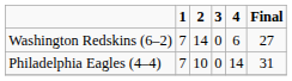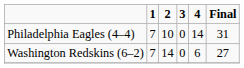 <table class="wikitable" 80%>
 <tr align="center">
 <td></td>
 <td><strong>1</strong></td>
 <td><strong>2</strong></td>
 <td><strong>3</strong></td>
 <td><strong>4</strong></td>
 <td><strong>Final</strong></td>
 </tr>
 <tr align="center" bgcolor="">
+<td – align="left">Philadelphia Eagles (4–4)</td>
+<td>7</td>
+<td>10</td>
+<td>0</td>
+<td>14</td>
+<td>31</td>
+</tr>
+<tr align="center" bgcolor="">
 <td – align="left">Washington Redskins (6–2)</td>
 <td>7</td>
 <td>14</td>
 <td>0</td>
 <td>6</td>
 <td>27</td>
 </tr>
 <tr align="center" bgcolor="">
-<td – align="left">Philadelphia Eagles (4–4)</td>
-<td>7</td>
-<td>10</td>
-<td>0</td>
-<td>14</td>
-<td>31</td>
-</tr>
-<tr align="center" bgcolor="">
 </tr>
 </table>
